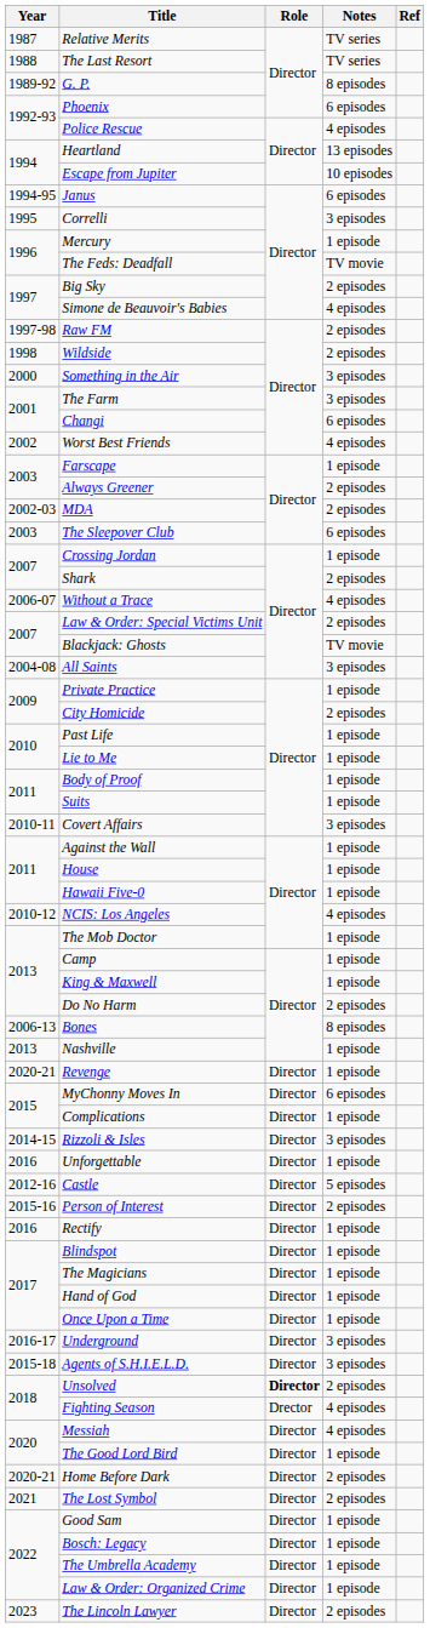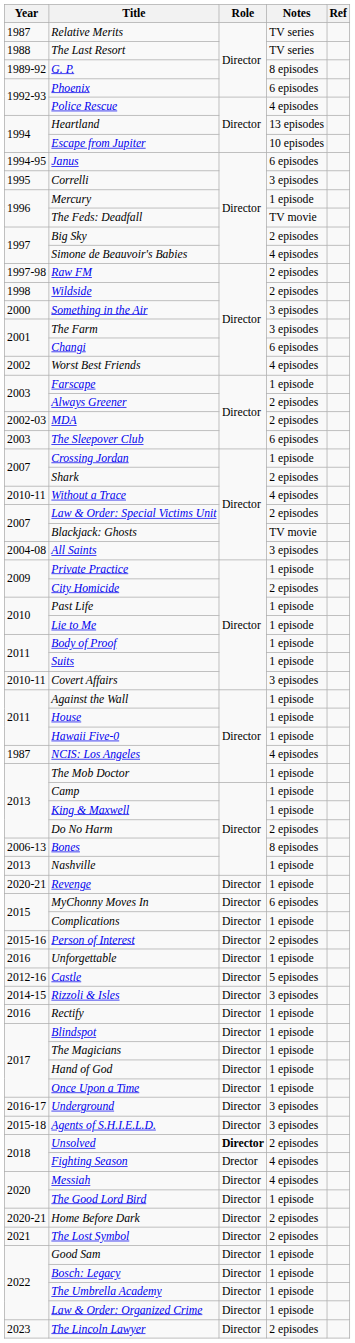 <table class="wikitable sortable">
 <tr>
 <th>Year</th>
 <th>Title</th>
 <th>Role</th>
 <th>Notes</th>
 <th>Ref</th>
 </tr>
 <tr>
 <td>1987</td>
 <td><em>Relative Merits</em></td>
 <td rowspan="4">Director</td>
 <td>TV series</td>
 <td></td>
 </tr>
 <tr>
 <td>1988</td>
 <td><em>The Last Resort</em></td>
 <td>TV series</td>
 <td></td>
 </tr>
 <tr>
 <td>1989-92</td>
 <td><em><a href='#'>G. P.</a></em></td>
 <td>8 episodes</td>
 <td></td>
 </tr>
 <tr>
 <td rowspan="2">1992-93</td>
 <td><em><a href='#'>Phoenix</a></em></td>
 <td>6 episodes</td>
 <td></td>
 </tr>
 <tr>
 <td><em><a href='#'>Police Rescue</a></em></td>
 <td rowspan="3">Director</td>
 <td>4 episodes</td>
 <td></td>
 </tr>
 <tr>
 <td rowspan="2">1994</td>
 <td><em>Heartland</em></td>
 <td>13 episodes</td>
 <td></td>
 </tr>
 <tr>
 <td><em><a href='#'>Escape from Jupiter</a></em></td>
 <td>10 episodes</td>
 <td></td>
 </tr>
 <tr>
 <td>1994-95</td>
 <td><a href='#'><em>Janus</em></a></td>
 <td rowspan="6">Director</td>
 <td>6 episodes</td>
 <td></td>
 </tr>
 <tr>
 <td>1995</td>
 <td><em>Correlli</em></td>
 <td>3 episodes</td>
 <td></td>
 </tr>
 <tr>
 <td rowspan="2">1996</td>
 <td><em>Mercury</em></td>
 <td>1 episode</td>
 <td></td>
 </tr>
 <tr>
 <td><em>The Feds: Deadfall</em></td>
 <td>TV movie</td>
 <td></td>
 </tr>
 <tr>
 <td rowspan="2">1997</td>
 <td><em>Big Sky</em></td>
 <td>2 episodes</td>
 <td></td>
 </tr>
 <tr>
 <td><em>Simone de Beauvoir's Babies</em></td>
 <td>4 episodes</td>
 <td></td>
 </tr>
 <tr>
 <td>1997-98</td>
 <td><a href='#'><em>Raw FM</em></a></td>
 <td rowspan="6">Director</td>
 <td>2 episodes</td>
 <td></td>
 </tr>
 <tr>
 <td>1998</td>
 <td><a href='#'><em>Wildside</em></a></td>
 <td>2 episodes</td>
 <td></td>
 </tr>
 <tr>
 <td>2000</td>
 <td><a href='#'><em>Something in the Air</em></a></td>
 <td>3 episodes</td>
 <td></td>
 </tr>
 <tr>
 <td rowspan="2">2001</td>
 <td><em>The Farm</em></td>
 <td>3 episodes</td>
 <td></td>
 </tr>
 <tr>
 <td><em><a href='#'>Changi</a></em></td>
 <td>6 episodes</td>
 <td></td>
 </tr>
 <tr>
 <td>2002</td>
 <td><em>Worst Best Friends</em></td>
 <td>4 episodes</td>
 <td></td>
 </tr>
 <tr>
 <td rowspan="2">2003</td>
 <td><em><a href='#'>Farscape</a></em></td>
 <td rowspan="4">Director</td>
 <td>1 episode</td>
 <td></td>
 </tr>
 <tr>
 <td><a href='#'><em>Always Greener</em></a></td>
 <td>2 episodes</td>
 <td></td>
 </tr>
 <tr>
 <td>2002-03</td>
 <td><a href='#'><em>MDA</em></a></td>
 <td>2 episodes</td>
 <td></td>
 </tr>
 <tr>
 <td>2003</td>
 <td><a href='#'><em>The Sleepover Club</em></a></td>
 <td>6 episodes</td>
 <td></td>
 </tr>
 <tr>
 <td rowspan="2">2007</td>
 <td><em><a href='#'>Crossing Jordan</a></em></td>
 <td rowspan="6">Director</td>
 <td>1 episode</td>
 <td></td>
 </tr>
 <tr>
 <td><em>Shark</em></td>
 <td>2 episodes</td>
 <td></td>
 </tr>
 <tr>
-<td>2006-07</td>
+<td>2010-11</td>
 <td><em><a href='#'>Without a Trace</a></em></td>
 <td>4 episodes</td>
 <td></td>
 </tr>
 <tr>
 <td rowspan="2">2007</td>
 <td><em><a href='#'>Law & Order: Special Victims Unit</a></em></td>
 <td>2 episodes</td>
 <td></td>
 </tr>
 <tr>
 <td><em>Blackjack: Ghosts</em></td>
 <td>TV movie</td>
 <td></td>
 </tr>
 <tr>
 <td>2004-08</td>
 <td><a href='#'><em>All Saints</em></a></td>
 <td>3 episodes</td>
 <td></td>
 </tr>
 <tr>
 <td rowspan="2">2009</td>
 <td><em><a href='#'>Private Practice</a></em></td>
 <td rowspan="7">Director</td>
 <td>1 episode</td>
 <td></td>
 </tr>
 <tr>
 <td><a href='#'><em>City Homicide</em></a></td>
 <td>2 episodes</td>
 <td></td>
 </tr>
 <tr>
 <td rowspan="2">2010</td>
 <td><em>Past Life</em></td>
 <td>1 episode</td>
 <td></td>
 </tr>
 <tr>
 <td><a href='#'><em>Lie to Me</em></a></td>
 <td>1 episode</td>
 <td></td>
 </tr>
 <tr>
 <td rowspan="2">2011</td>
 <td><em><a href='#'>Body of Proof</a></em></td>
 <td>1 episode</td>
 <td></td>
 </tr>
 <tr>
 <td><em><a href='#'>Suits</a></em></td>
 <td>1 episode</td>
 <td></td>
 </tr>
 <tr>
 <td>2010-11</td>
 <td><em>Covert Affairs</em></td>
 <td>3 episodes</td>
 <td></td>
 </tr>
 <tr>
 <td rowspan="3">2011</td>
 <td><em>Against the Wall</em></td>
 <td rowspan="5">Director</td>
 <td>1 episode</td>
 <td></td>
 </tr>
 <tr>
 <td><a href='#'><em>House</em></a></td>
 <td>1 episode</td>
 <td></td>
 </tr>
 <tr>
 <td><em><a href='#'>Hawaii Five-0</a></em></td>
 <td>1 episode</td>
 <td></td>
 </tr>
 <tr>
-<td>2010-12</td>
+<td>1987</td>
 <td><em><a href='#'>NCIS: Los Angeles</a></em></td>
 <td>4 episodes</td>
 <td></td>
 </tr>
 <tr>
 <td rowspan="4">2013</td>
 <td><em>The Mob Doctor</em></td>
 <td>1 episode</td>
 <td></td>
 </tr>
 <tr>
 <td><em>Camp</em></td>
 <td rowspan="5">Director</td>
 <td>1 episode</td>
 <td></td>
 </tr>
 <tr>
 <td><a href='#'><em>King & Maxwell</em></a></td>
 <td>1 episode</td>
 <td></td>
 </tr>
 <tr>
 <td><em>Do No Harm</em></td>
 <td>2 episodes</td>
 <td></td>
 </tr>
 <tr>
 <td>2006-13</td>
 <td><em><a href='#'>Bones</a></em></td>
 <td>8 episodes</td>
 <td></td>
 </tr>
 <tr>
 <td>2013</td>
 <td><em>Nashville</em></td>
 <td>1 episode</td>
 <td></td>
 </tr>
 <tr>
 <td>2020-21</td>
 <td><a href='#'><em>Revenge</em></a></td>
 <td>Director</td>
 <td>1 episode</td>
 <td></td>
 </tr>
 <tr>
 <td rowspan="2">2015</td>
 <td><em>MyChonny Moves In</em></td>
 <td>Director</td>
 <td>6 episodes</td>
 <td></td>
 </tr>
 <tr>
 <td><em>Complications</em></td>
 <td>Director</td>
 <td>1 episode</td>
 <td></td>
 </tr>
 <tr>
-<td>2014-15</td>
-<td><em><a href='#'>Rizzoli & Isles</a></em></td>
+<td>2015-16</td>
+<td><em><a href='#'>Person of Interest</a></em></td>
 <td>Director</td>
-<td>3 episodes</td>
+<td>2 episodes</td>
 <td></td>
 </tr>
 <tr>
 <td>2016</td>
 <td><em>Unforgettable</em></td>
 <td>Director</td>
 <td>1 episode</td>
 <td></td>
 </tr>
 <tr>
 <td>2012-16</td>
 <td><em><a href='#'>Castle</a></em></td>
 <td>Director</td>
 <td>5 episodes</td>
 <td></td>
 </tr>
 <tr>
-<td>2015-16</td>
-<td><em><a href='#'>Person of Interest</a></em></td>
+<td>2014-15</td>
+<td><em><a href='#'>Rizzoli & Isles</a></em></td>
 <td>Director</td>
-<td>2 episodes</td>
+<td>3 episodes</td>
 <td></td>
 </tr>
 <tr>
 <td>2016</td>
 <td><em>Rectify</em></td>
 <td>Director</td>
 <td>1 episode</td>
 <td></td>
 </tr>
 <tr>
 <td rowspan="4">2017</td>
 <td><a href='#'><em>Blindspot</em></a></td>
 <td>Director</td>
 <td>1 episode</td>
 <td></td>
 </tr>
 <tr>
 <td><em>The Magicians</em></td>
 <td>Director</td>
 <td>1 episode</td>
 <td></td>
 </tr>
 <tr>
 <td><em>Hand of God</em></td>
 <td>Director</td>
 <td>1 episode</td>
 <td></td>
 </tr>
 <tr>
 <td><em><a href='#'>Once Upon a Time</a></em></td>
 <td>Director</td>
 <td>1 episode</td>
 <td></td>
 </tr>
 <tr>
 <td>2016-17</td>
 <td><em><a href='#'>Underground</a></em></td>
 <td>Director</td>
 <td>3 episodes</td>
 <td></td>
 </tr>
 <tr>
 <td>2015-18</td>
 <td><em><a href='#'>Agents of S.H.I.E.L.D.</a></em></td>
 <td>Director</td>
 <td>3 episodes</td>
 <td></td>
 </tr>
 <tr>
 <td rowspan="2">2018</td>
 <td><em><a href='#'>Unsolved</a></em></td>
 <td><strong>Director</strong></td>
 <td>2 episodes</td>
 <td></td>
 </tr>
 <tr>
 <td><a href='#'><em>Fighting Season</em></a></td>
 <td>Drector</td>
 <td>4 episodes</td>
 <td></td>
 </tr>
 <tr>
 <td rowspan="2">2020</td>
 <td><em><a href='#'>Messiah</a></em></td>
 <td>Director</td>
 <td>4 episodes</td>
 <td></td>
 </tr>
 <tr>
 <td><em><a href='#'>The Good Lord Bird</a></em></td>
 <td>Director</td>
 <td>1 episode</td>
 <td></td>
 </tr>
 <tr>
 <td>2020-21</td>
 <td><em>Home Before Dark</em></td>
 <td>Director</td>
 <td>2 episodes</td>
 <td></td>
 </tr>
 <tr>
 <td>2021</td>
 <td><em><a href='#'>The Lost Symbol</a></em></td>
 <td>Director</td>
 <td>2 episodes</td>
 <td></td>
 </tr>
 <tr>
 <td rowspan="4">2022</td>
 <td><em>Good Sam</em></td>
 <td>Director</td>
 <td>1 episode</td>
 <td></td>
 </tr>
 <tr>
 <td><a href='#'><em>Bosch: Legacy</em></a></td>
 <td>Director</td>
 <td>1 episode</td>
 <td></td>
 </tr>
 <tr>
 <td><em><a href='#'>The Umbrella Academy</a></em></td>
 <td>Director</td>
 <td>1 episode</td>
 <td></td>
 </tr>
 <tr>
 <td><a href='#'><em>Law & Order: Organized Crime</em></a></td>
 <td>Director</td>
 <td>1 episode</td>
 <td></td>
 </tr>
 <tr>
 <td>2023</td>
 <td><em><a href='#'>The Lincoln Lawyer</a></em></td>
 <td>Director</td>
 <td>2 episodes</td>
 <td></td>
 </tr>
 </table>
